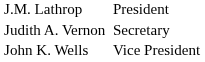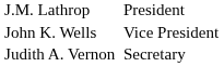 <table>
 <tr>
 <td>   J.M. Lathrop</td>
 <td> President</td>
 </tr>
 <tr>
+<td>   John K. Wells</td>
+<td> Vice President</td>
+</tr>
+<tr>
 <td>   Judith A. Vernon</td>
 <td> Secretary</td>
 </tr>
-<tr>
-<td>   John K. Wells</td>
-<td> Vice President</td>
-</tr>
 </table>
